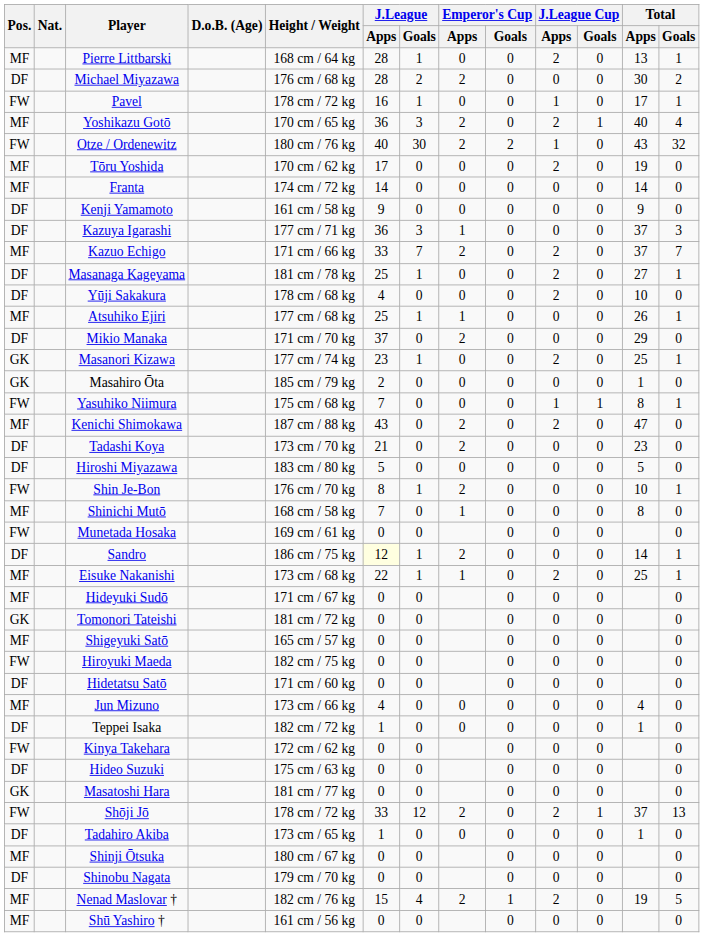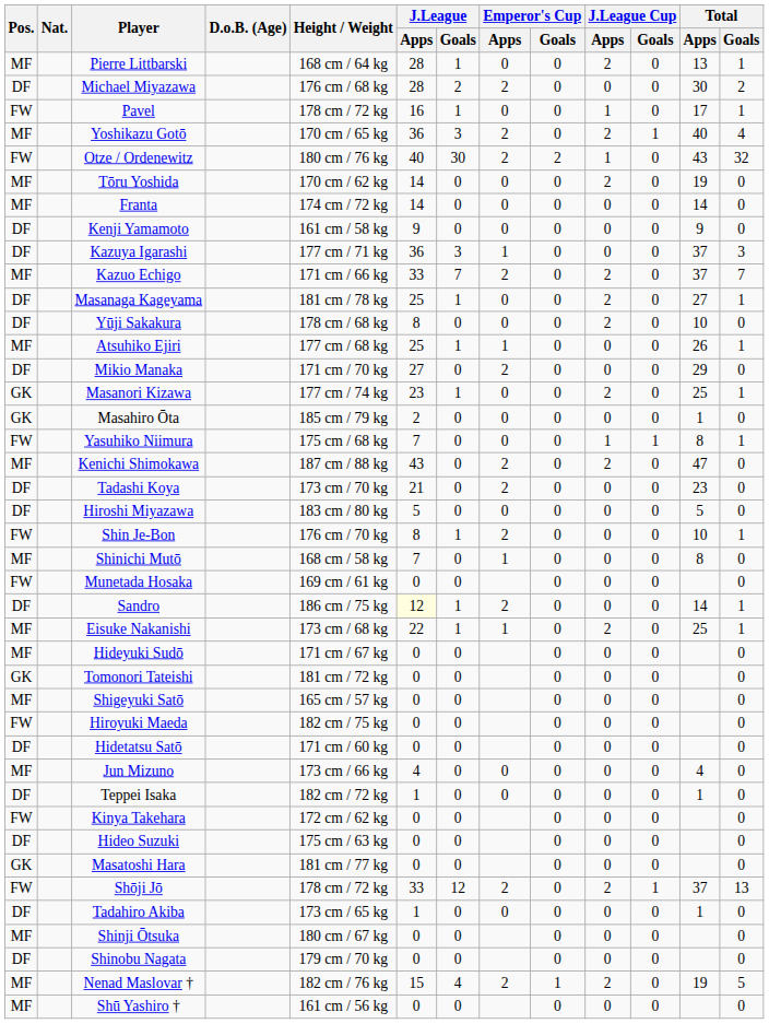 <table class="wikitable" style="text-align:center;">
 <tr>
 <th rowspan="2">Pos.</th>
 <th rowspan="2">Nat.</th>
 <th rowspan="2">Player</th>
 <th rowspan="2">D.o.B. (Age)</th>
 <th rowspan="2">Height / Weight</th>
 <th colspan="2"><a href='#'>J.League</a></th>
 <th colspan="2"><a href='#'>Emperor's Cup</a></th>
 <th colspan="2"><a href='#'>J.League Cup</a></th>
 <th colspan="2">Total</th>
 </tr>
 <tr>
 <th>Apps</th>
 <th>Goals</th>
 <th>Apps</th>
 <th>Goals</th>
 <th>Apps</th>
 <th>Goals</th>
 <th>Apps</th>
 <th>Goals</th>
 </tr>
 <tr>
 <td>MF</td>
 <td></td>
 <td><a href='#'>Pierre Littbarski</a></td>
 <td></td>
 <td>168 cm / 64 kg</td>
 <td>28</td>
 <td>1</td>
 <td>0</td>
 <td>0</td>
 <td>2</td>
 <td>0</td>
 <td>13</td>
 <td>1</td>
 </tr>
 <tr>
 <td>DF</td>
 <td></td>
 <td><a href='#'>Michael Miyazawa</a></td>
 <td></td>
 <td>176 cm / 68 kg</td>
 <td>28</td>
 <td>2</td>
 <td>2</td>
 <td>0</td>
 <td>0</td>
 <td>0</td>
 <td>30</td>
 <td>2</td>
 </tr>
 <tr>
 <td>FW</td>
 <td></td>
 <td><a href='#'>Pavel</a></td>
 <td></td>
 <td>178 cm / 72 kg</td>
 <td>16</td>
 <td>1</td>
 <td>0</td>
 <td>0</td>
 <td>1</td>
 <td>0</td>
 <td>17</td>
 <td>1</td>
 </tr>
 <tr>
 <td>MF</td>
 <td></td>
 <td><a href='#'>Yoshikazu Gotō</a></td>
 <td></td>
 <td>170 cm / 65 kg</td>
 <td>36</td>
 <td>3</td>
 <td>2</td>
 <td>0</td>
 <td>2</td>
 <td>1</td>
 <td>40</td>
 <td>4</td>
 </tr>
 <tr>
 <td>FW</td>
 <td></td>
 <td><a href='#'>Otze / Ordenewitz</a></td>
 <td></td>
 <td>180 cm / 76 kg</td>
 <td>40</td>
 <td>30</td>
 <td>2</td>
 <td>2</td>
 <td>1</td>
 <td>0</td>
 <td>43</td>
 <td>32</td>
 </tr>
 <tr>
 <td>MF</td>
 <td></td>
 <td><a href='#'>Tōru Yoshida</a></td>
 <td></td>
 <td>170 cm / 62 kg</td>
-<td>17</td>
+<td>14</td>
 <td>0</td>
 <td>0</td>
 <td>0</td>
 <td>2</td>
 <td>0</td>
 <td>19</td>
 <td>0</td>
 </tr>
 <tr>
 <td>MF</td>
 <td></td>
 <td><a href='#'>Franta</a></td>
 <td></td>
 <td>174 cm / 72 kg</td>
 <td>14</td>
 <td>0</td>
 <td>0</td>
 <td>0</td>
 <td>0</td>
 <td>0</td>
 <td>14</td>
 <td>0</td>
 </tr>
 <tr>
 <td>DF</td>
 <td></td>
 <td><a href='#'>Kenji Yamamoto</a></td>
 <td></td>
 <td>161 cm / 58 kg</td>
 <td>9</td>
 <td>0</td>
 <td>0</td>
 <td>0</td>
 <td>0</td>
 <td>0</td>
 <td>9</td>
 <td>0</td>
 </tr>
 <tr>
 <td>DF</td>
 <td></td>
 <td><a href='#'>Kazuya Igarashi</a></td>
 <td></td>
 <td>177 cm / 71 kg</td>
 <td>36</td>
 <td>3</td>
 <td>1</td>
 <td>0</td>
 <td>0</td>
 <td>0</td>
 <td>37</td>
 <td>3</td>
 </tr>
 <tr>
 <td>MF</td>
 <td></td>
 <td><a href='#'>Kazuo Echigo</a></td>
 <td></td>
 <td>171 cm / 66 kg</td>
 <td>33</td>
 <td>7</td>
 <td>2</td>
 <td>0</td>
 <td>2</td>
 <td>0</td>
 <td>37</td>
 <td>7</td>
 </tr>
 <tr>
 <td>DF</td>
 <td></td>
 <td><a href='#'>Masanaga Kageyama</a></td>
 <td></td>
 <td>181 cm / 78 kg</td>
 <td>25</td>
 <td>1</td>
 <td>0</td>
 <td>0</td>
 <td>2</td>
 <td>0</td>
 <td>27</td>
 <td>1</td>
 </tr>
 <tr>
 <td>DF</td>
 <td></td>
 <td><a href='#'>Yūji Sakakura</a></td>
 <td></td>
 <td>178 cm / 68 kg</td>
-<td>4</td>
+<td>8</td>
 <td>0</td>
 <td>0</td>
 <td>0</td>
 <td>2</td>
 <td>0</td>
 <td>10</td>
 <td>0</td>
 </tr>
 <tr>
 <td>MF</td>
 <td></td>
 <td><a href='#'>Atsuhiko Ejiri</a></td>
 <td></td>
 <td>177 cm / 68 kg</td>
 <td>25</td>
 <td>1</td>
 <td>1</td>
 <td>0</td>
 <td>0</td>
 <td>0</td>
 <td>26</td>
 <td>1</td>
 </tr>
 <tr>
 <td>DF</td>
 <td></td>
 <td><a href='#'>Mikio Manaka</a></td>
 <td></td>
 <td>171 cm / 70 kg</td>
-<td>37</td>
+<td>27</td>
 <td>0</td>
 <td>2</td>
 <td>0</td>
 <td>0</td>
 <td>0</td>
 <td>29</td>
 <td>0</td>
 </tr>
 <tr>
 <td>GK</td>
 <td></td>
 <td><a href='#'>Masanori Kizawa</a></td>
 <td></td>
 <td>177 cm / 74 kg</td>
 <td>23</td>
 <td>1</td>
 <td>0</td>
 <td>0</td>
 <td>2</td>
 <td>0</td>
 <td>25</td>
 <td>1</td>
 </tr>
 <tr>
 <td>GK</td>
 <td></td>
 <td>Masahiro Ōta</td>
 <td></td>
 <td>185 cm / 79 kg</td>
 <td>2</td>
 <td>0</td>
 <td>0</td>
 <td>0</td>
 <td>0</td>
 <td>0</td>
 <td>1</td>
 <td>0</td>
 </tr>
 <tr>
 <td>FW</td>
 <td></td>
 <td><a href='#'>Yasuhiko Niimura</a></td>
 <td></td>
 <td>175 cm / 68 kg</td>
 <td>7</td>
 <td>0</td>
 <td>0</td>
 <td>0</td>
 <td>1</td>
 <td>1</td>
 <td>8</td>
 <td>1</td>
 </tr>
 <tr>
 <td>MF</td>
 <td></td>
 <td><a href='#'>Kenichi Shimokawa</a></td>
 <td></td>
 <td>187 cm / 88 kg</td>
 <td>43</td>
 <td>0</td>
 <td>2</td>
 <td>0</td>
 <td>2</td>
 <td>0</td>
 <td>47</td>
 <td>0</td>
 </tr>
 <tr>
 <td>DF</td>
 <td></td>
 <td><a href='#'>Tadashi Koya</a></td>
 <td></td>
 <td>173 cm / 70 kg</td>
 <td>21</td>
 <td>0</td>
 <td>2</td>
 <td>0</td>
 <td>0</td>
 <td>0</td>
 <td>23</td>
 <td>0</td>
 </tr>
 <tr>
 <td>DF</td>
 <td></td>
 <td><a href='#'>Hiroshi Miyazawa</a></td>
 <td></td>
 <td>183 cm / 80 kg</td>
 <td>5</td>
 <td>0</td>
 <td>0</td>
 <td>0</td>
 <td>0</td>
 <td>0</td>
 <td>5</td>
 <td>0</td>
 </tr>
 <tr>
 <td>FW</td>
 <td></td>
 <td><a href='#'>Shin Je-Bon</a></td>
 <td></td>
 <td>176 cm / 70 kg</td>
 <td>8</td>
 <td>1</td>
 <td>2</td>
 <td>0</td>
 <td>0</td>
 <td>0</td>
 <td>10</td>
 <td>1</td>
 </tr>
 <tr>
 <td>MF</td>
 <td></td>
 <td><a href='#'>Shinichi Mutō</a></td>
 <td></td>
 <td>168 cm / 58 kg</td>
 <td>7</td>
 <td>0</td>
 <td>1</td>
 <td>0</td>
 <td>0</td>
 <td>0</td>
 <td>8</td>
 <td>0</td>
 </tr>
 <tr>
 <td>FW</td>
 <td></td>
 <td><a href='#'>Munetada Hosaka</a></td>
 <td></td>
 <td>169 cm / 61 kg</td>
 <td>0</td>
 <td>0</td>
 <td></td>
 <td>0</td>
 <td>0</td>
 <td>0</td>
 <td></td>
 <td>0</td>
 </tr>
 <tr>
 <td>DF</td>
 <td></td>
 <td><a href='#'>Sandro</a></td>
 <td></td>
 <td>186 cm / 75 kg</td>
 <td style="background: lightyellow;">12</td>
 <td>1</td>
 <td>2</td>
 <td>0</td>
 <td>0</td>
 <td>0</td>
 <td>14</td>
 <td>1</td>
 </tr>
 <tr>
 <td>MF</td>
 <td></td>
 <td><a href='#'>Eisuke Nakanishi</a></td>
 <td></td>
 <td>173 cm / 68 kg</td>
 <td>22</td>
 <td>1</td>
 <td>1</td>
 <td>0</td>
 <td>2</td>
 <td>0</td>
 <td>25</td>
 <td>1</td>
 </tr>
 <tr>
 <td>MF</td>
 <td></td>
 <td><a href='#'>Hideyuki Sudō</a></td>
 <td></td>
 <td>171 cm / 67 kg</td>
 <td>0</td>
 <td>0</td>
 <td></td>
 <td>0</td>
 <td>0</td>
 <td>0</td>
 <td></td>
 <td>0</td>
 </tr>
 <tr>
 <td>GK</td>
 <td></td>
 <td><a href='#'>Tomonori Tateishi</a></td>
 <td></td>
 <td>181 cm / 72 kg</td>
 <td>0</td>
 <td>0</td>
 <td></td>
 <td>0</td>
 <td>0</td>
 <td>0</td>
 <td></td>
 <td>0</td>
 </tr>
 <tr>
 <td>MF</td>
 <td></td>
 <td><a href='#'>Shigeyuki Satō</a></td>
 <td></td>
 <td>165 cm / 57 kg</td>
 <td>0</td>
 <td>0</td>
 <td></td>
 <td>0</td>
 <td>0</td>
 <td>0</td>
 <td></td>
 <td>0</td>
 </tr>
 <tr>
 <td>FW</td>
 <td></td>
 <td><a href='#'>Hiroyuki Maeda</a></td>
 <td></td>
 <td>182 cm / 75 kg</td>
 <td>0</td>
 <td>0</td>
 <td></td>
 <td>0</td>
 <td>0</td>
 <td>0</td>
 <td></td>
 <td>0</td>
 </tr>
 <tr>
 <td>DF</td>
 <td></td>
 <td><a href='#'>Hidetatsu Satō</a></td>
 <td></td>
 <td>171 cm / 60 kg</td>
 <td>0</td>
 <td>0</td>
 <td></td>
 <td>0</td>
 <td>0</td>
 <td>0</td>
 <td></td>
 <td>0</td>
 </tr>
 <tr>
 <td>MF</td>
 <td></td>
 <td><a href='#'>Jun Mizuno</a></td>
 <td></td>
 <td>173 cm / 66 kg</td>
 <td>4</td>
 <td>0</td>
 <td>0</td>
 <td>0</td>
 <td>0</td>
 <td>0</td>
 <td>4</td>
 <td>0</td>
 </tr>
 <tr>
 <td>DF</td>
 <td></td>
 <td>Teppei Isaka</td>
 <td></td>
 <td>182 cm / 72 kg</td>
 <td>1</td>
 <td>0</td>
 <td>0</td>
 <td>0</td>
 <td>0</td>
 <td>0</td>
 <td>1</td>
 <td>0</td>
 </tr>
 <tr>
 <td>FW</td>
 <td></td>
 <td><a href='#'>Kinya Takehara</a></td>
 <td></td>
 <td>172 cm / 62 kg</td>
 <td>0</td>
 <td>0</td>
 <td></td>
 <td>0</td>
 <td>0</td>
 <td>0</td>
 <td></td>
 <td>0</td>
 </tr>
 <tr>
 <td>DF</td>
 <td></td>
 <td><a href='#'>Hideo Suzuki</a></td>
 <td></td>
 <td>175 cm / 63 kg</td>
 <td>0</td>
 <td>0</td>
 <td></td>
 <td>0</td>
 <td>0</td>
 <td>0</td>
 <td></td>
 <td>0</td>
 </tr>
 <tr>
 <td>GK</td>
 <td></td>
 <td><a href='#'>Masatoshi Hara</a></td>
 <td></td>
 <td>181 cm / 77 kg</td>
 <td>0</td>
 <td>0</td>
 <td></td>
 <td>0</td>
 <td>0</td>
 <td>0</td>
 <td></td>
 <td>0</td>
 </tr>
 <tr>
 <td>FW</td>
 <td></td>
 <td><a href='#'>Shōji Jō</a></td>
 <td></td>
 <td>178 cm / 72 kg</td>
 <td>33</td>
 <td>12</td>
 <td>2</td>
 <td>0</td>
 <td>2</td>
 <td>1</td>
 <td>37</td>
 <td>13</td>
 </tr>
 <tr>
 <td>DF</td>
 <td></td>
 <td><a href='#'>Tadahiro Akiba</a></td>
 <td></td>
 <td>173 cm / 65 kg</td>
 <td>1</td>
 <td>0</td>
 <td>0</td>
 <td>0</td>
 <td>0</td>
 <td>0</td>
 <td>1</td>
 <td>0</td>
 </tr>
 <tr>
 <td>MF</td>
 <td></td>
 <td><a href='#'>Shinji Ōtsuka</a></td>
 <td></td>
 <td>180 cm / 67 kg</td>
 <td>0</td>
 <td>0</td>
 <td></td>
 <td>0</td>
 <td>0</td>
 <td>0</td>
 <td></td>
 <td>0</td>
 </tr>
 <tr>
 <td>DF</td>
 <td></td>
 <td><a href='#'>Shinobu Nagata</a></td>
 <td></td>
 <td>179 cm / 70 kg</td>
 <td>0</td>
 <td>0</td>
 <td></td>
 <td>0</td>
 <td>0</td>
 <td>0</td>
 <td></td>
 <td>0</td>
 </tr>
 <tr>
 <td>MF</td>
 <td></td>
 <td><a href='#'>Nenad Maslovar</a> †</td>
 <td></td>
 <td>182 cm / 76 kg</td>
 <td>15</td>
 <td>4</td>
 <td>2</td>
 <td>1</td>
 <td>2</td>
 <td>0</td>
 <td>19</td>
 <td>5</td>
 </tr>
 <tr>
 <td>MF</td>
 <td></td>
 <td><a href='#'>Shū Yashiro</a> †</td>
 <td></td>
 <td>161 cm / 56 kg</td>
 <td>0</td>
 <td>0</td>
 <td></td>
 <td>0</td>
 <td>0</td>
 <td>0</td>
 <td></td>
 <td>0</td>
 </tr>
 </table>
